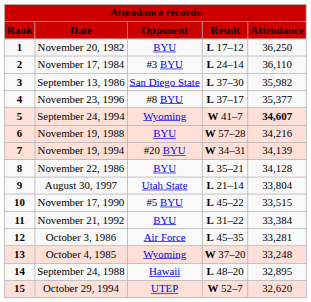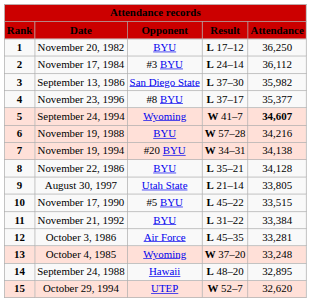 <table class="wikitable">
 <tr align="center" bgcolor=#CC0000>
 <td colspan=6><span><strong>Attendance records</strong></span></td>
 </tr>
 <tr align="center" bgcolor=#CC0000>
 <td><span><strong>Rank</strong></span></td>
 <td><span><strong>Date</strong></span></td>
 <td><span><strong>Opponent</strong></span></td>
 <td><span><strong>Result</strong></span></td>
 <td><span><strong>Attendance</strong></span></td>
 </tr>
 <tr align="center">
 <td><strong>1</strong></td>
 <td>November 20, 1982</td>
 <td><a href='#'>BYU</a></td>
 <td><strong>L</strong> 17–12</td>
 <td>36,250</td>
 </tr>
 <tr align="center">
 <td><strong>2</strong></td>
 <td>November 17, 1984</td>
 <td>#3 <a href='#'>BYU</a></td>
 <td><strong>L</strong> 24–14</td>
-<td>36,110</td>
+<td>36,112</td>
 </tr>
 <tr align="center">
 <td><strong>3</strong></td>
 <td>September 13, 1986</td>
 <td><a href='#'>San Diego State</a></td>
 <td><strong>L</strong> 37–30</td>
 <td>35,982</td>
 </tr>
 <tr align="center">
 <td><strong>4</strong></td>
 <td>November 23, 1996</td>
 <td>#8 <a href='#'>BYU</a></td>
 <td><strong>L</strong> 37–17</td>
 <td>35,377</td>
 </tr>
 <tr align="center" bgcolor="#ffe0d8">
 <td><strong>5</strong></td>
 <td>September 24, 1994</td>
 <td><a href='#'>Wyoming</a></td>
 <td><strong>W</strong> 41–7</td>
 <td><strong>34,607</strong></td>
 </tr>
 <tr align="center" bgcolor="#ffe0d8">
 <td><strong>6</strong></td>
 <td>November 19, 1988</td>
 <td><a href='#'>BYU</a></td>
 <td><strong>W</strong> 57–28</td>
 <td>34,216</td>
 </tr>
 <tr align="center" bgcolor="#ffe0d8">
 <td><strong>7</strong></td>
 <td>November 19, 1994</td>
 <td>#20 <a href='#'>BYU</a></td>
 <td><strong>W</strong> 34–31</td>
-<td>34,139</td>
+<td>34,138</td>
 </tr>
 <tr align="center">
 <td><strong>8</strong></td>
 <td>November 22, 1986</td>
 <td><a href='#'>BYU</a></td>
 <td><strong>L</strong> 35–21</td>
 <td>34,128</td>
 </tr>
 <tr align="center">
 <td><strong>9</strong></td>
 <td>August 30, 1997</td>
 <td><a href='#'>Utah State</a></td>
 <td><strong>L</strong> 21–14</td>
-<td>33,804</td>
+<td>33,805</td>
 </tr>
 <tr align="center">
 <td><strong>10</strong></td>
 <td>November 17, 1990</td>
 <td>#5 <a href='#'>BYU</a></td>
 <td><strong>L</strong> 45–22</td>
 <td>33,515</td>
 </tr>
 <tr align="center">
 <td><strong>11</strong></td>
 <td>November 21, 1992</td>
 <td><a href='#'>BYU</a></td>
 <td><strong>L</strong> 31–22</td>
 <td>33,384</td>
 </tr>
 <tr align="center">
 <td><strong>12</strong></td>
 <td>October 3, 1986</td>
 <td><a href='#'>Air Force</a></td>
 <td><strong>L</strong> 45–35</td>
 <td>33,281</td>
 </tr>
 <tr align="center" bgcolor="#ffe0d8">
 <td><strong>13</strong></td>
 <td>October 4, 1985</td>
 <td><a href='#'>Wyoming</a></td>
 <td><strong>W</strong> 37–20</td>
 <td>33,248</td>
 </tr>
 <tr align="center">
 <td><strong>14</strong></td>
 <td>September 24, 1988</td>
 <td><a href='#'>Hawaii</a></td>
 <td><strong>L</strong> 48–20</td>
 <td>32,895</td>
 </tr>
 <tr align="center" bgcolor="#ffe0d8">
 <td><strong>15</strong></td>
 <td>October 29, 1994</td>
 <td><a href='#'>UTEP</a></td>
 <td><strong>W</strong> 52–7</td>
 <td>32,620</td>
 </tr>
 </table>
